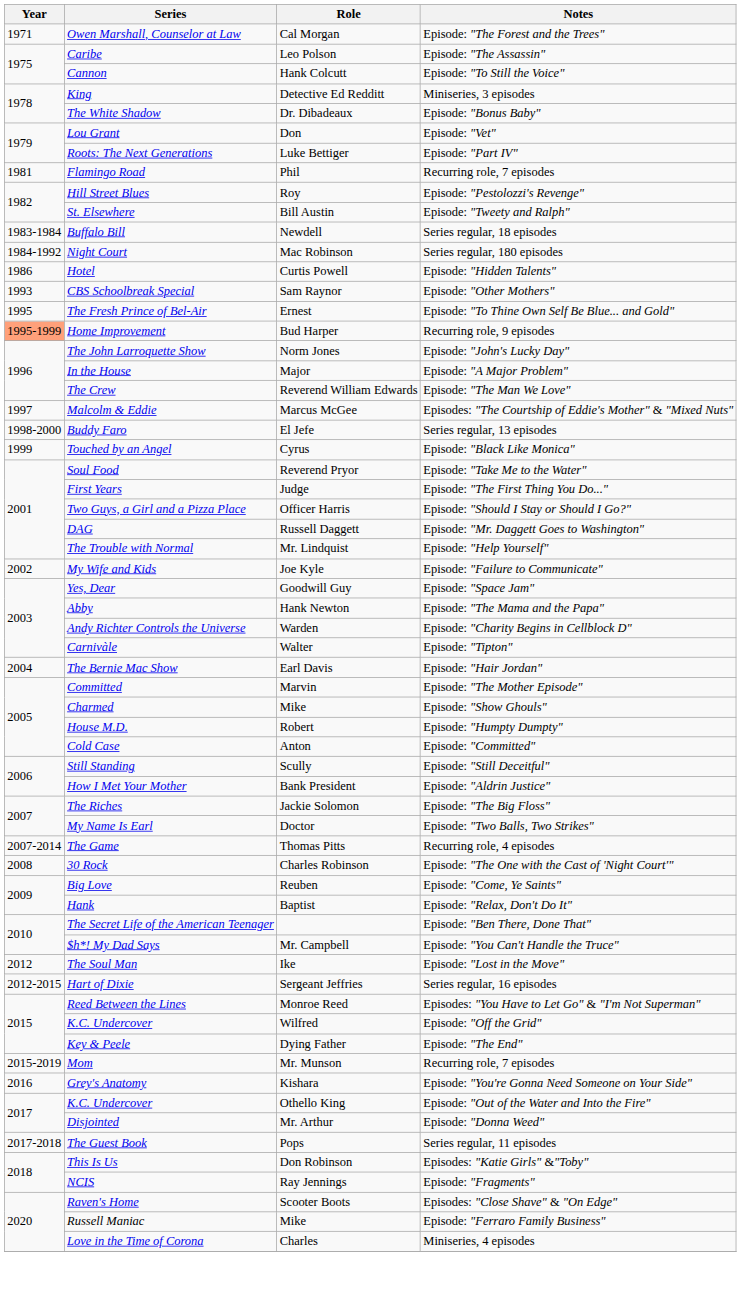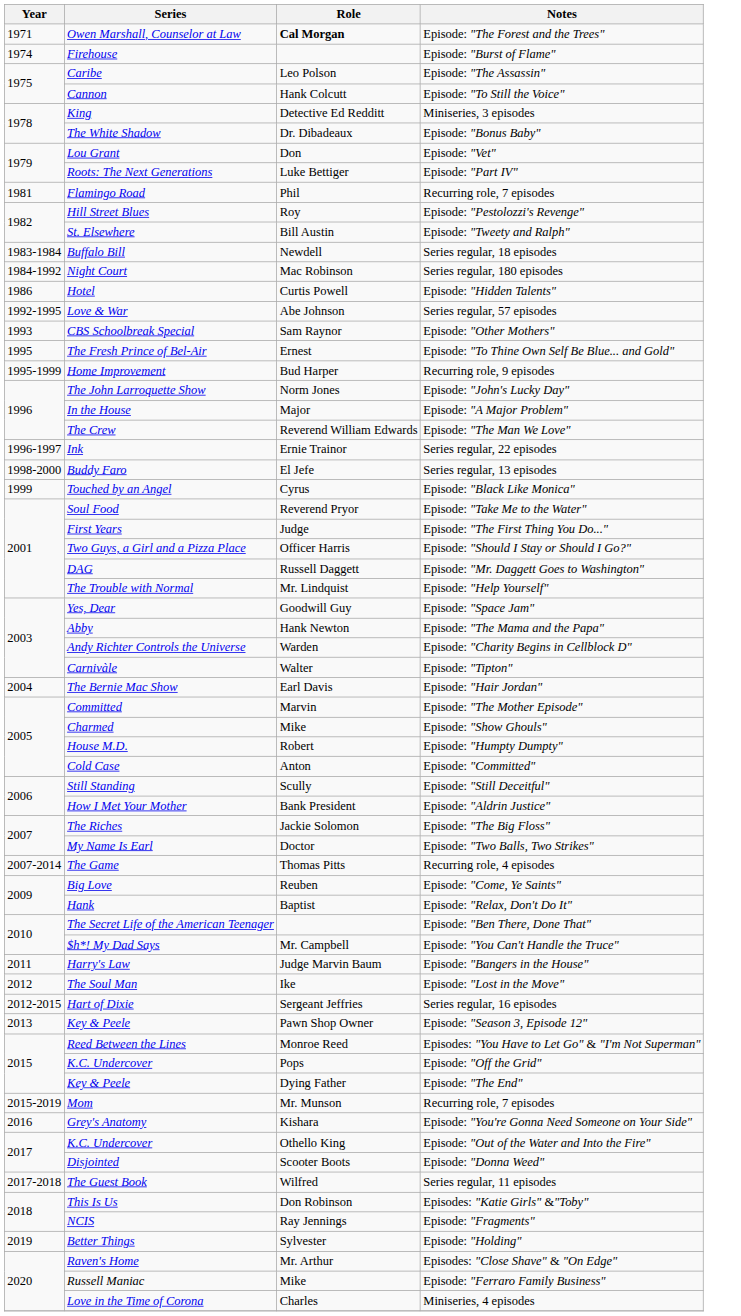 <table class="wikitable sortable">
 <tr>
 <th>Year</th>
 <th>Series</th>
 <th>Role</th>
 <th>Notes</th>
 </tr>
 <tr>
 <td>1971</td>
 <td><em><a href='#'>Owen Marshall, Counselor at Law</a></em></td>
-<td>Cal Morgan</td>
+<td><strong>Cal Morgan</strong></td>
 <td>Episode: <em>"The Forest and the Trees"</em></td>
+</tr>
+<tr>
+<td>1974</td>
+<td><em><a href='#'>Firehouse</a></em></td>
+<td></td>
+<td>Episode: <em>"Burst of Flame"</em></td>
 </tr>
 <tr>
 <td rowspan="2">1975</td>
 <td><em><a href='#'>Caribe</a></em></td>
 <td>Leo Polson</td>
 <td>Episode: <em>"The Assassin"</em></td>
 </tr>
 <tr>
 <td><em><a href='#'>Cannon</a></em></td>
 <td>Hank Colcutt</td>
 <td>Episode: <em>"To Still the Voice"</em></td>
 </tr>
 <tr>
 <td rowspan="2">1978</td>
 <td><em><a href='#'>King</a></em></td>
 <td>Detective Ed Redditt</td>
 <td>Miniseries, 3 episodes</td>
 </tr>
 <tr>
 <td><em><a href='#'>The White Shadow</a></em></td>
 <td>Dr. Dibadeaux</td>
 <td>Episode: <em>"Bonus Baby"</em></td>
 </tr>
 <tr>
 <td rowspan="2">1979</td>
 <td><em><a href='#'>Lou Grant</a></em></td>
 <td>Don</td>
 <td>Episode: <em>"Vet"</em></td>
 </tr>
 <tr>
 <td><em><a href='#'>Roots: The Next Generations</a></em></td>
 <td>Luke Bettiger</td>
 <td>Episode: <em>"Part IV"</em></td>
 </tr>
 <tr>
 <td>1981</td>
 <td><em><a href='#'>Flamingo Road</a></em></td>
 <td>Phil</td>
 <td>Recurring role, 7 episodes</td>
 </tr>
 <tr>
 <td rowspan="2">1982</td>
 <td><em><a href='#'>Hill Street Blues</a></em></td>
 <td>Roy</td>
 <td>Episode: <em>"Pestolozzi's Revenge"</em></td>
 </tr>
 <tr>
 <td><em><a href='#'>St. Elsewhere</a></em></td>
 <td>Bill Austin</td>
 <td>Episode: <em>"Tweety and Ralph"</em></td>
 </tr>
 <tr>
 <td>1983-1984</td>
 <td><em><a href='#'>Buffalo Bill</a></em></td>
 <td>Newdell</td>
 <td>Series regular, 18 episodes</td>
 </tr>
 <tr>
 <td>1984-1992</td>
 <td><em><a href='#'>Night Court</a></em></td>
 <td>Mac Robinson</td>
 <td>Series regular, 180 episodes</td>
 </tr>
 <tr>
 <td>1986</td>
 <td><em><a href='#'>Hotel</a></em></td>
 <td>Curtis Powell</td>
 <td>Episode: <em>"Hidden Talents"</em></td>
 </tr>
 <tr>
+<td>1992-1995</td>
+<td><em><a href='#'>Love & War</a></em></td>
+<td>Abe Johnson</td>
+<td>Series regular, 57 episodes</td>
+</tr>
+<tr>
 <td>1993</td>
 <td><em><a href='#'>CBS Schoolbreak Special</a></em></td>
 <td>Sam Raynor</td>
 <td>Episode: <em>"Other Mothers"</em></td>
 </tr>
 <tr>
 <td>1995</td>
 <td><em><a href='#'>The Fresh Prince of Bel-Air</a></em></td>
 <td>Ernest</td>
 <td>Episode: <em>"To Thine Own Self Be Blue... and Gold"</em></td>
 </tr>
 <tr>
-<td style="background: lightsalmon;">1995-1999</td>
+<td>1995-1999</td>
 <td><em><a href='#'>Home Improvement</a></em></td>
 <td>Bud Harper</td>
 <td>Recurring role, 9 episodes</td>
 </tr>
 <tr>
 <td rowspan="3">1996</td>
 <td><em><a href='#'>The John Larroquette Show</a></em></td>
 <td>Norm Jones</td>
 <td>Episode: <em>"John's Lucky Day"</em></td>
 </tr>
 <tr>
 <td><em><a href='#'>In the House</a></em></td>
 <td>Major</td>
 <td>Episode: <em>"A Major Problem"</em></td>
 </tr>
 <tr>
 <td><em><a href='#'>The Crew</a></em></td>
 <td>Reverend William Edwards</td>
 <td>Episode: <em>"The Man We Love"</em></td>
 </tr>
 <tr>
-<td>1997</td>
-<td><em><a href='#'>Malcolm & Eddie</a></em></td>
-<td>Marcus McGee</td>
-<td>Episodes: <em>"The Courtship of Eddie's Mother"</em> & <em>"Mixed Nuts"</em></td>
+<td>1996-1997</td>
+<td><em><a href='#'>Ink</a></em></td>
+<td>Ernie Trainor</td>
+<td>Series regular, 22 episodes</td>
 </tr>
 <tr>
 <td>1998-2000</td>
 <td><em><a href='#'>Buddy Faro</a></em></td>
 <td>El Jefe</td>
 <td>Series regular, 13 episodes</td>
 </tr>
 <tr>
 <td>1999</td>
 <td><em><a href='#'>Touched by an Angel</a></em></td>
 <td>Cyrus</td>
 <td>Episode: <em>"Black Like Monica"</em></td>
 </tr>
 <tr>
 <td rowspan="5">2001</td>
 <td><em><a href='#'>Soul Food</a></em></td>
 <td>Reverend Pryor</td>
 <td>Episode: <em>"Take Me to the Water"</em></td>
 </tr>
 <tr>
 <td><em><a href='#'>First Years</a></em></td>
 <td>Judge</td>
 <td>Episode: <em>"The First Thing You Do..."</em></td>
 </tr>
 <tr>
 <td><em><a href='#'>Two Guys, a Girl and a Pizza Place</a></em></td>
 <td>Officer Harris</td>
 <td>Episode: <em>"Should I Stay or Should I Go?"</em></td>
 </tr>
 <tr>
 <td><em><a href='#'>DAG</a></em></td>
 <td>Russell Daggett</td>
 <td>Episode: <em>"Mr. Daggett Goes to Washington"</em></td>
 </tr>
 <tr>
 <td><em><a href='#'>The Trouble with Normal</a></em></td>
 <td>Mr. Lindquist</td>
 <td>Episode: <em>"Help Yourself"</em></td>
-</tr>
-<tr>
-<td>2002</td>
-<td><em><a href='#'>My Wife and Kids</a></em></td>
-<td>Joe Kyle</td>
-<td>Episode: <em>"Failure to Communicate"</em></td>
 </tr>
 <tr>
 <td rowspan="4">2003</td>
 <td><em><a href='#'>Yes, Dear</a></em></td>
 <td>Goodwill Guy</td>
 <td>Episode: <em>"Space Jam"</em></td>
 </tr>
 <tr>
 <td><em><a href='#'>Abby</a></em></td>
 <td>Hank Newton</td>
 <td>Episode: <em>"The Mama and the Papa"</em></td>
 </tr>
 <tr>
 <td><em><a href='#'>Andy Richter Controls the Universe</a></em></td>
 <td>Warden</td>
 <td>Episode: <em>"Charity Begins in Cellblock D"</em></td>
 </tr>
 <tr>
 <td><em><a href='#'>Carnivàle</a></em></td>
 <td>Walter</td>
 <td>Episode: <em>"Tipton"</em></td>
 </tr>
 <tr>
 <td>2004</td>
 <td><em><a href='#'>The Bernie Mac Show</a></em></td>
 <td>Earl Davis</td>
 <td>Episode: <em>"Hair Jordan"</em></td>
 </tr>
 <tr>
 <td rowspan="4">2005</td>
 <td><em><a href='#'>Committed</a></em></td>
 <td>Marvin</td>
 <td>Episode: <em>"The Mother Episode"</em></td>
 </tr>
 <tr>
 <td><em><a href='#'>Charmed</a></em></td>
 <td>Mike</td>
 <td>Episode: <em>"Show Ghouls"</em></td>
 </tr>
 <tr>
 <td><em><a href='#'>House M.D.</a></em></td>
 <td>Robert</td>
 <td>Episode: <em>"Humpty Dumpty"</em></td>
 </tr>
 <tr>
 <td><em><a href='#'>Cold Case</a></em></td>
 <td>Anton</td>
 <td>Episode: <em>"Committed"</em></td>
 </tr>
 <tr>
 <td rowspan="2">2006</td>
 <td><em><a href='#'>Still Standing</a></em></td>
 <td>Scully</td>
 <td>Episode: <em>"Still Deceitful"</em></td>
 </tr>
 <tr>
 <td><em><a href='#'>How I Met Your Mother</a></em></td>
 <td>Bank President</td>
 <td>Episode: <em>"Aldrin Justice"</em></td>
 </tr>
 <tr>
 <td rowspan="2">2007</td>
 <td><em><a href='#'>The Riches</a></em></td>
 <td>Jackie Solomon</td>
 <td>Episode: <em>"The Big Floss"</em></td>
 </tr>
 <tr>
 <td><em><a href='#'>My Name Is Earl</a></em></td>
 <td>Doctor</td>
 <td>Episode: <em>"Two Balls, Two Strikes"</em></td>
 </tr>
 <tr>
 <td>2007-2014</td>
 <td><em><a href='#'>The Game</a></em></td>
 <td>Thomas Pitts</td>
 <td>Recurring role, 4 episodes</td>
 </tr>
 <tr>
-<td>2008</td>
-<td><em><a href='#'>30 Rock</a></em></td>
-<td>Charles Robinson</td>
-<td>Episode: <em>"The One with the Cast of 'Night Court'"</em></td>
-</tr>
-<tr>
 <td rowspan="2">2009</td>
 <td><em><a href='#'>Big Love</a></em></td>
 <td>Reuben</td>
 <td>Episode: <em>"Come, Ye Saints"</em></td>
 </tr>
 <tr>
 <td><em><a href='#'>Hank</a></em></td>
 <td>Baptist</td>
 <td>Episode: <em>"Relax, Don't Do It"</em></td>
 </tr>
 <tr>
 <td rowspan="2">2010</td>
 <td><em><a href='#'>The Secret Life of the American Teenager</a></em></td>
 <td></td>
 <td>Episode: <em>"Ben There, Done That"</em></td>
 </tr>
 <tr>
 <td><em><a href='#'>$h*! My Dad Says</a></em></td>
 <td>Mr. Campbell</td>
 <td>Episode: <em>"You Can't Handle the Truce"</em></td>
 </tr>
 <tr>
+<td>2011</td>
+<td><em><a href='#'>Harry's Law</a></em></td>
+<td>Judge Marvin Baum</td>
+<td>Episode: <em>"Bangers in the House"</em></td>
+</tr>
+<tr>
 <td>2012</td>
 <td><em><a href='#'>The Soul Man</a></em></td>
 <td>Ike</td>
 <td>Episode: <em>"Lost in the Move"</em></td>
 </tr>
 <tr>
 <td>2012-2015</td>
 <td><em><a href='#'>Hart of Dixie</a></em></td>
 <td>Sergeant Jeffries</td>
 <td>Series regular, 16 episodes</td>
 </tr>
 <tr>
+<td>2013</td>
+<td><em><a href='#'>Key & Peele</a></em></td>
+<td>Pawn Shop Owner</td>
+<td>Episode: <em>"Season 3, Episode 12"</em></td>
+</tr>
+<tr>
 <td rowspan="3">2015</td>
 <td><em><a href='#'>Reed Between the Lines</a></em></td>
 <td>Monroe Reed</td>
 <td>Episodes: <em>"You Have to Let Go"</em> & <em>"I'm Not Superman"</em></td>
 </tr>
 <tr>
 <td><em><a href='#'>K.C. Undercover</a></em></td>
-<td>Wilfred</td>
+<td>Pops</td>
 <td>Episode: <em>"Off the Grid"</em></td>
 </tr>
 <tr>
 <td><em><a href='#'>Key & Peele</a></em></td>
 <td>Dying Father</td>
 <td>Episode: <em>"The End"</em></td>
 </tr>
 <tr>
 <td>2015-2019</td>
 <td><em><a href='#'>Mom</a></em></td>
 <td>Mr. Munson</td>
 <td>Recurring role, 7 episodes</td>
 </tr>
 <tr>
 <td>2016</td>
 <td><em><a href='#'>Grey's Anatomy</a></em></td>
 <td>Kishara</td>
 <td>Episode: <em>"You're Gonna Need Someone on Your Side"</em></td>
 </tr>
 <tr>
 <td rowspan="2">2017</td>
 <td><em><a href='#'>K.C. Undercover</a></em></td>
 <td>Othello King</td>
 <td>Episode: <em>"Out of the Water and Into the Fire"</em></td>
 </tr>
 <tr>
 <td><em><a href='#'>Disjointed</a></em></td>
-<td>Mr. Arthur</td>
+<td>Scooter Boots</td>
 <td>Episode: <em>"Donna Weed"</em></td>
 </tr>
 <tr>
 <td>2017-2018</td>
 <td><em><a href='#'>The Guest Book</a></em></td>
-<td>Pops</td>
+<td>Wilfred</td>
 <td>Series regular, 11 episodes</td>
 </tr>
 <tr>
 <td rowspan="2">2018</td>
 <td><em><a href='#'>This Is Us</a></em></td>
 <td>Don Robinson</td>
 <td>Episodes: <em>"Katie Girls"</em> &<em>"Toby"</em></td>
 </tr>
 <tr>
 <td><em><a href='#'>NCIS</a></em></td>
 <td>Ray Jennings</td>
 <td>Episode: <em>"Fragments"</em></td>
 </tr>
 <tr>
+<td>2019</td>
+<td><em><a href='#'>Better Things</a></em></td>
+<td>Sylvester</td>
+<td>Episode: <em>"Holding"</em></td>
+</tr>
+<tr>
 <td rowspan="3">2020</td>
 <td><em><a href='#'>Raven's Home</a></em></td>
-<td>Scooter Boots</td>
+<td>Mr. Arthur</td>
 <td>Episodes: <em>"Close Shave"</em> & <em>"On Edge"</em></td>
 </tr>
 <tr>
 <td><em>Russell Maniac</em></td>
 <td>Mike</td>
 <td>Episode: <em>"Ferraro Family Business"</em></td>
 </tr>
 <tr>
 <td><em><a href='#'>Love in the Time of Corona</a></em></td>
 <td>Charles</td>
 <td>Miniseries, 4 episodes</td>
 </tr>
 <tr>
 </tr>
 </table>
